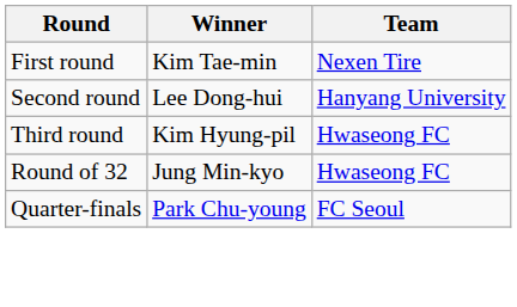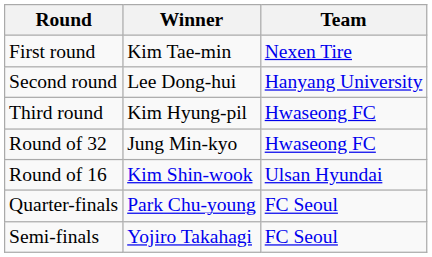 <table class="wikitable">
 <tr>
 <th>Round</th>
 <th>Winner</th>
 <th>Team</th>
 </tr>
 <tr>
 <td>First round</td>
 <td> Kim Tae-min</td>
 <td><a href='#'>Nexen Tire</a></td>
 </tr>
 <tr>
 <td>Second round</td>
 <td> Lee Dong-hui</td>
 <td><a href='#'>Hanyang University</a></td>
 </tr>
 <tr>
 <td>Third round</td>
 <td> Kim Hyung-pil</td>
 <td><a href='#'>Hwaseong FC</a></td>
 </tr>
 <tr>
 <td>Round of 32</td>
 <td> Jung Min-kyo</td>
 <td><a href='#'>Hwaseong FC</a></td>
 </tr>
 <tr>
+<td>Round of 16</td>
+<td> <a href='#'>Kim Shin-wook</a></td>
+<td><a href='#'>Ulsan Hyundai</a></td>
+</tr>
+<tr>
 <td>Quarter-finals</td>
 <td> <a href='#'>Park Chu-young</a></td>
 <td><a href='#'>FC Seoul</a></td>
 </tr>
+<tr>
+<td>Semi-finals</td>
+<td> <a href='#'>Yojiro Takahagi</a></td>
+<td><a href='#'>FC Seoul</a></td>
+</tr>
 </table>
